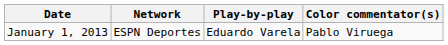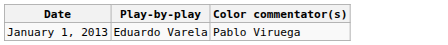 <table class="wikitable">
 <tr>
 <th>Date</th>
-<th>Network</th>
 <th>Play-by-play</th>
 <th>Color commentator(s)</th>
 </tr>
 <tr>
 <td>January 1, 2013</td>
-<td>ESPN Deportes</td>
 <td>Eduardo Varela</td>
 <td>Pablo Viruega</td>
 </tr>
 </table>
